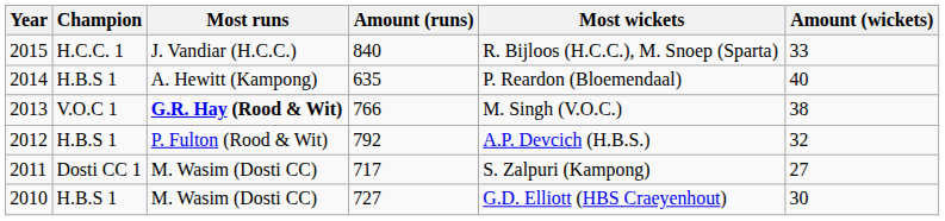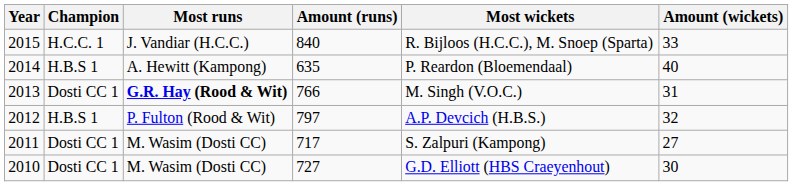 <table class="wikitable" width="50%">
 <tr>
 <th>Year</th>
 <th>Champion</th>
 <th>Most runs</th>
 <th>Amount (runs)</th>
 <th>Most wickets</th>
 <th>Amount (wickets)</th>
 </tr>
 <tr>
 <td>2015</td>
 <td>H.C.C. 1</td>
 <td>J. Vandiar (H.C.C.)</td>
 <td>840</td>
 <td>R. Bijloos (H.C.C.), M. Snoep (Sparta)</td>
 <td>33</td>
 </tr>
 <tr>
 <td>2014</td>
 <td>H.B.S 1</td>
 <td>A. Hewitt (Kampong)</td>
 <td>635</td>
 <td>P. Reardon (Bloemendaal)</td>
 <td>40</td>
 </tr>
 <tr>
 <td>2013</td>
-<td>V.O.C 1</td>
+<td>Dosti CC 1</td>
 <td><strong><a href='#'>G.R. Hay</a> (Rood & Wit)</strong></td>
 <td>766</td>
 <td>M. Singh (V.O.C.)</td>
-<td>38</td>
+<td>31</td>
 </tr>
 <tr>
 <td>2012</td>
 <td>H.B.S 1</td>
 <td><a href='#'>P. Fulton</a> (Rood & Wit)</td>
-<td>792</td>
+<td>797</td>
 <td><a href='#'>A.P. Devcich</a> (H.B.S.)</td>
 <td>32</td>
 </tr>
 <tr>
 <td>2011</td>
 <td>Dosti CC 1</td>
 <td>M. Wasim (Dosti CC)</td>
 <td>717</td>
 <td>S. Zalpuri (Kampong)</td>
 <td>27</td>
 </tr>
 <tr>
 <td>2010</td>
-<td>H.B.S 1</td>
+<td>Dosti CC 1</td>
 <td>M. Wasim (Dosti CC)</td>
 <td>727</td>
 <td><a href='#'>G.D. Elliott</a> (<a href='#'>HBS Craeyenhout</a>)</td>
 <td>30</td>
 </tr>
 </table>
